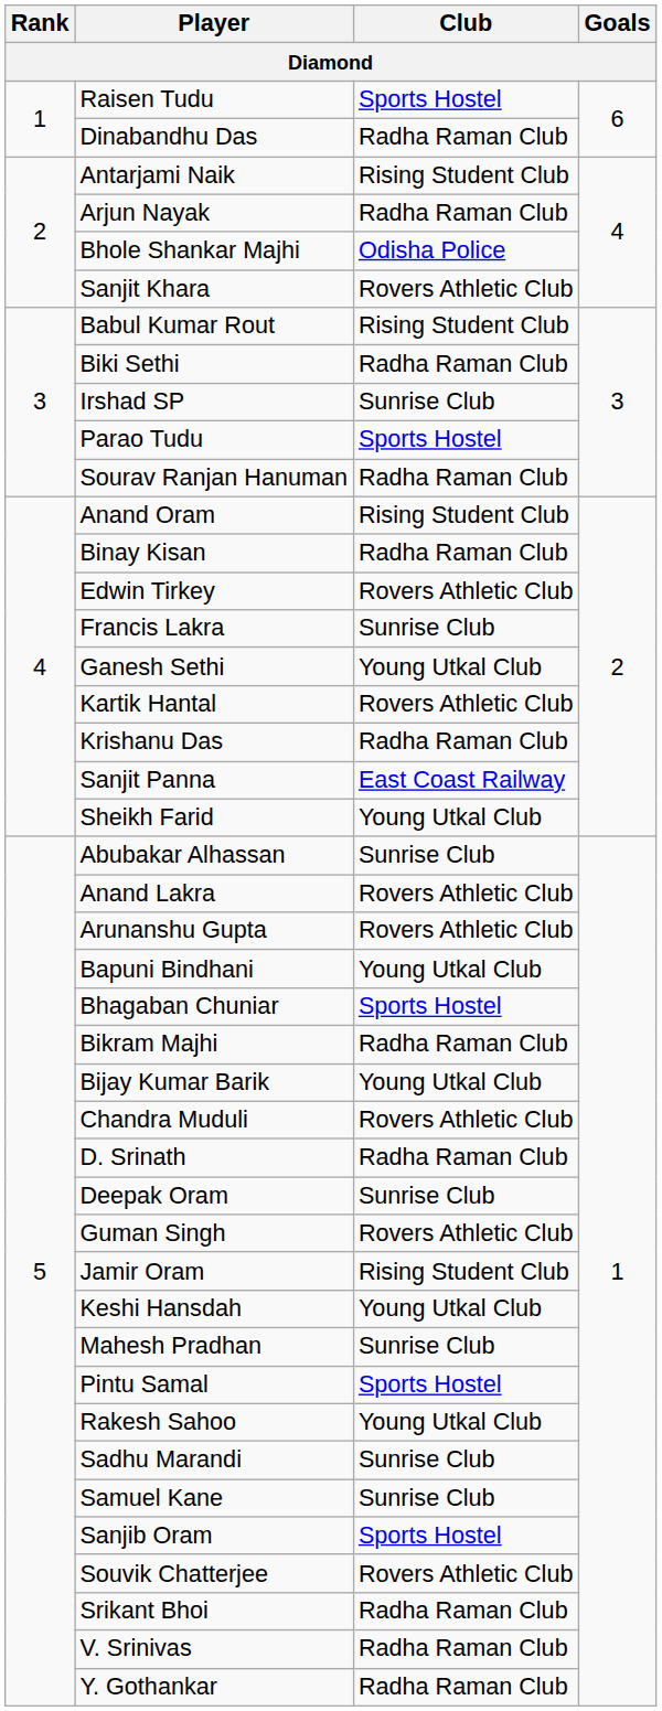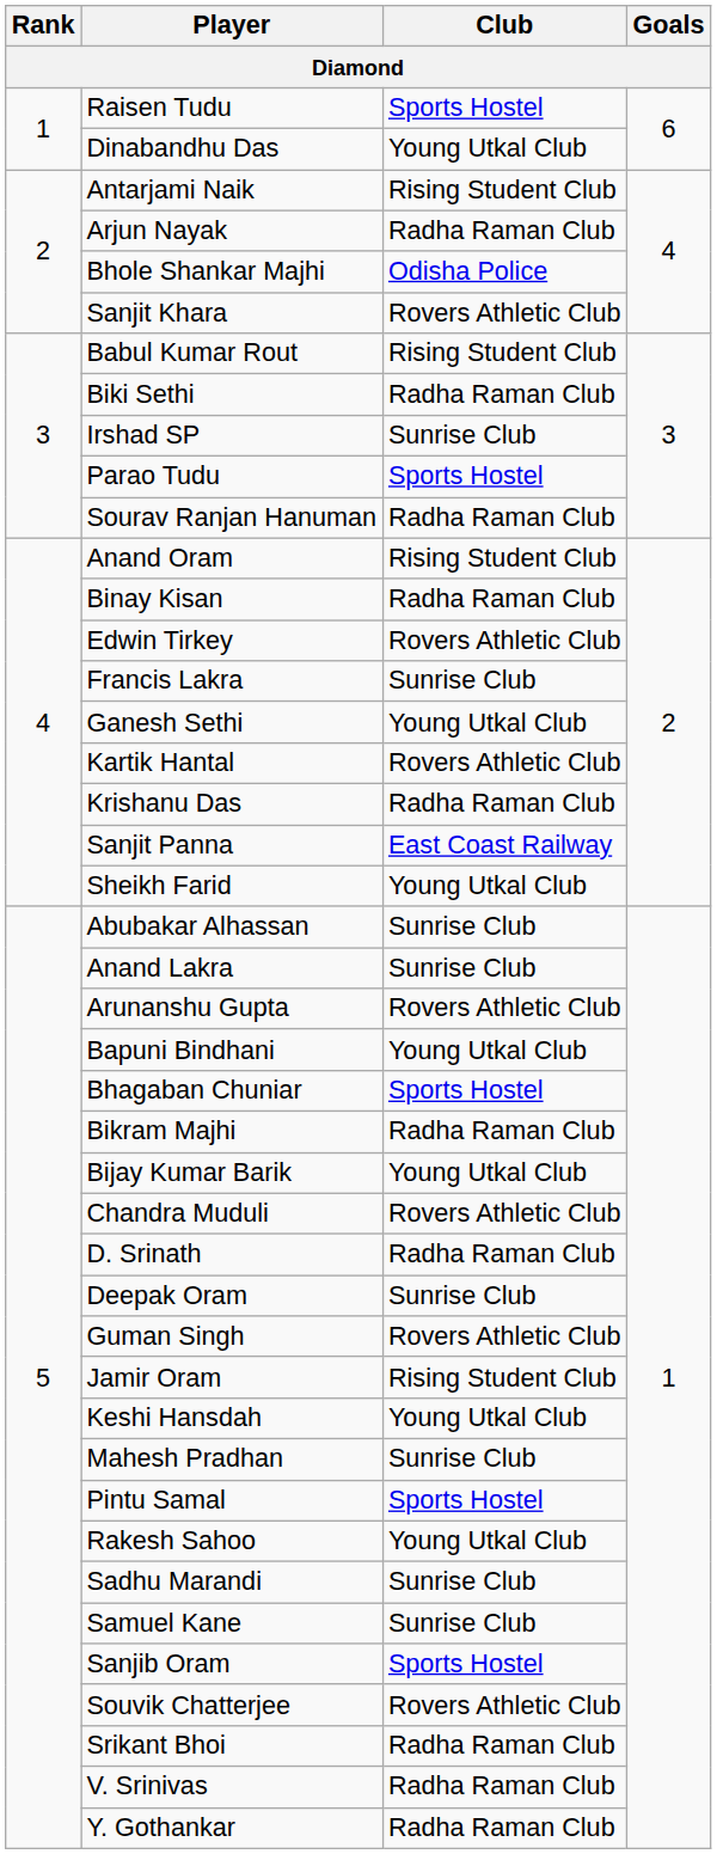 <table class="wikitable sortable" style="text-align:center">
 <tr>
 <th>Rank</th>
 <th>Player</th>
 <th>Club</th>
 <th>Goals</th>
 </tr>
 <tr>
 <th colspan="4"><small>Diamond</small></th>
 </tr>
 <tr>
 <td rowspan="2">1</td>
 <td align="left">Raisen Tudu</td>
 <td align="left"><a href='#'>Sports Hostel</a></td>
 <td rowspan="2">6</td>
 </tr>
 <tr>
 <td align="left">Dinabandhu Das</td>
-<td align="left">Radha Raman Club</td>
+<td align="left">Young Utkal Club</td>
 </tr>
 <tr>
 <td rowspan="4">2</td>
 <td align="left">Antarjami Naik</td>
 <td align="left">Rising Student Club</td>
 <td rowspan="4">4</td>
 </tr>
 <tr>
 <td align="left">Arjun Nayak</td>
 <td align="left">Radha Raman Club</td>
 </tr>
 <tr>
 <td align="left">Bhole Shankar Majhi</td>
 <td align="left"><a href='#'>Odisha Police</a></td>
 </tr>
 <tr>
 <td align="left">Sanjit Khara</td>
 <td align="left">Rovers Athletic Club</td>
 </tr>
 <tr>
 <td rowspan="5">3</td>
 <td align="left">Babul Kumar Rout</td>
 <td align="left">Rising Student Club</td>
 <td rowspan="5">3</td>
 </tr>
 <tr>
 <td align="left">Biki Sethi</td>
 <td align="left">Radha Raman Club</td>
 </tr>
 <tr>
 <td align="left">Irshad SP</td>
 <td align="left">Sunrise Club</td>
 </tr>
 <tr>
 <td align="left">Parao Tudu</td>
 <td align="left"><a href='#'>Sports Hostel</a></td>
 </tr>
 <tr>
 <td align="left">Sourav Ranjan Hanuman</td>
 <td align="left">Radha Raman Club</td>
 </tr>
 <tr>
 <td rowspan="9">4</td>
 <td align="left">Anand Oram</td>
 <td align="left">Rising Student Club</td>
 <td rowspan="9">2</td>
 </tr>
 <tr>
 <td align="left">Binay Kisan</td>
 <td align="left">Radha Raman Club</td>
 </tr>
 <tr>
 <td align="left">Edwin Tirkey</td>
 <td align="left">Rovers Athletic Club</td>
 </tr>
 <tr>
 <td align="left">Francis Lakra</td>
 <td align="left">Sunrise Club</td>
 </tr>
 <tr>
 <td align="left">Ganesh Sethi</td>
 <td align="left">Young Utkal Club</td>
 </tr>
 <tr>
 <td align="left">Kartik Hantal</td>
 <td align="left">Rovers Athletic Club</td>
 </tr>
 <tr>
 <td align="left">Krishanu Das</td>
 <td align="left">Radha Raman Club</td>
 </tr>
 <tr>
 <td align="left">Sanjit Panna</td>
 <td align="left"><a href='#'>East Coast Railway</a></td>
 </tr>
 <tr>
 <td align="left">Sheikh Farid</td>
 <td align="left">Young Utkal Club</td>
 </tr>
 <tr>
 <td rowspan="24">5</td>
 <td align="left">Abubakar Alhassan</td>
 <td align="left">Sunrise Club</td>
 <td rowspan="24">1</td>
 </tr>
 <tr>
 <td align="left">Anand Lakra</td>
-<td align="left">Rovers Athletic Club</td>
+<td align="left">Sunrise Club</td>
 </tr>
 <tr>
 <td align="left">Arunanshu Gupta</td>
 <td align="left">Rovers Athletic Club</td>
 </tr>
 <tr>
 <td align="left">Bapuni Bindhani</td>
 <td align="left">Young Utkal Club</td>
 </tr>
 <tr>
 <td align="left">Bhagaban Chuniar</td>
 <td align="left"><a href='#'>Sports Hostel</a></td>
 </tr>
 <tr>
 <td align="left">Bikram Majhi</td>
 <td align="left">Radha Raman Club</td>
 </tr>
 <tr>
 <td align="left">Bijay Kumar Barik</td>
 <td align="left">Young Utkal Club</td>
 </tr>
 <tr>
 <td align="left">Chandra Muduli</td>
 <td align="left">Rovers Athletic Club</td>
 </tr>
 <tr>
 <td align="left">D. Srinath</td>
 <td align="left">Radha Raman Club</td>
 </tr>
 <tr>
 <td align="left">Deepak Oram</td>
 <td align="left">Sunrise Club</td>
 </tr>
 <tr>
 <td align="left">Guman Singh</td>
 <td align="left">Rovers Athletic Club</td>
 </tr>
 <tr>
 <td align="left">Jamir Oram</td>
 <td align="left">Rising Student Club</td>
 </tr>
 <tr>
 <td align="left">Keshi Hansdah</td>
 <td align="left">Young Utkal Club</td>
 </tr>
 <tr>
 <td align="left">Mahesh Pradhan</td>
 <td align="left">Sunrise Club</td>
 </tr>
 <tr>
 <td align="left">Pintu Samal</td>
 <td align="left"><a href='#'>Sports Hostel</a></td>
 </tr>
 <tr>
 <td align="left">Rakesh Sahoo</td>
 <td align="left">Young Utkal Club</td>
 </tr>
 <tr>
 <td align="left">Sadhu Marandi</td>
 <td align="left">Sunrise Club</td>
 </tr>
 <tr>
 <td align="left">Samuel Kane</td>
 <td align="left">Sunrise Club</td>
 </tr>
 <tr>
 <td align="left">Sanjib Oram</td>
 <td align="left"><a href='#'>Sports Hostel</a></td>
 </tr>
 <tr>
 <td align="left">Souvik Chatterjee</td>
 <td align="left">Rovers Athletic Club</td>
 </tr>
 <tr>
 <td align="left">Srikant Bhoi</td>
 <td align="left">Radha Raman Club</td>
 </tr>
 <tr>
 <td align="left">V. Srinivas</td>
 <td align="left">Radha Raman Club</td>
 </tr>
 <tr>
 <td align="left">Y. Gothankar</td>
 <td align="left">Radha Raman Club</td>
 </tr>
 </table>
